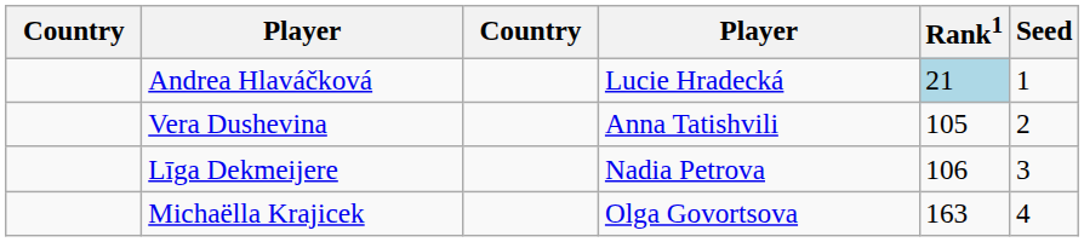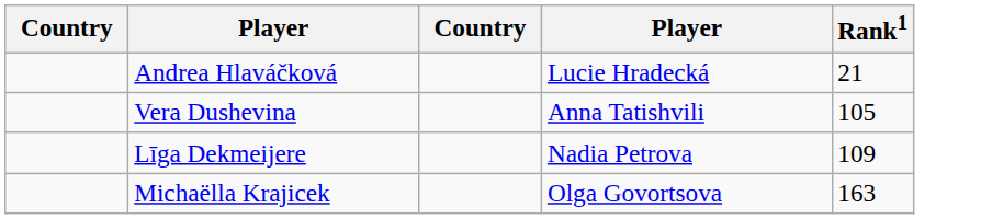 <table class="sortable wikitable">
 <tr>
 <th width="70">Country</th>
 <th width="175">Player</th>
 <th width="70">Country</th>
 <th width="175">Player</th>
 <th>Rank<sup>1</sup></th>
-<th>Seed</th>
 </tr>
 <tr>
 <td></td>
 <td><a href='#'>Andrea Hlaváčková</a></td>
 <td></td>
 <td><a href='#'>Lucie Hradecká</a></td>
-<td style="background: lightblue;">21</td>
-<td>1</td>
+<td>21</td>
 </tr>
 <tr>
 <td></td>
 <td><a href='#'>Vera Dushevina</a></td>
 <td></td>
 <td><a href='#'>Anna Tatishvili</a></td>
 <td>105</td>
-<td>2</td>
 </tr>
 <tr>
 <td></td>
 <td><a href='#'>Līga Dekmeijere</a></td>
 <td></td>
 <td><a href='#'>Nadia Petrova</a></td>
-<td>106</td>
-<td>3</td>
+<td>109</td>
 </tr>
 <tr>
 <td></td>
 <td><a href='#'>Michaëlla Krajicek</a></td>
 <td></td>
 <td><a href='#'>Olga Govortsova</a></td>
 <td>163</td>
-<td>4</td>
 </tr>
 </table>
